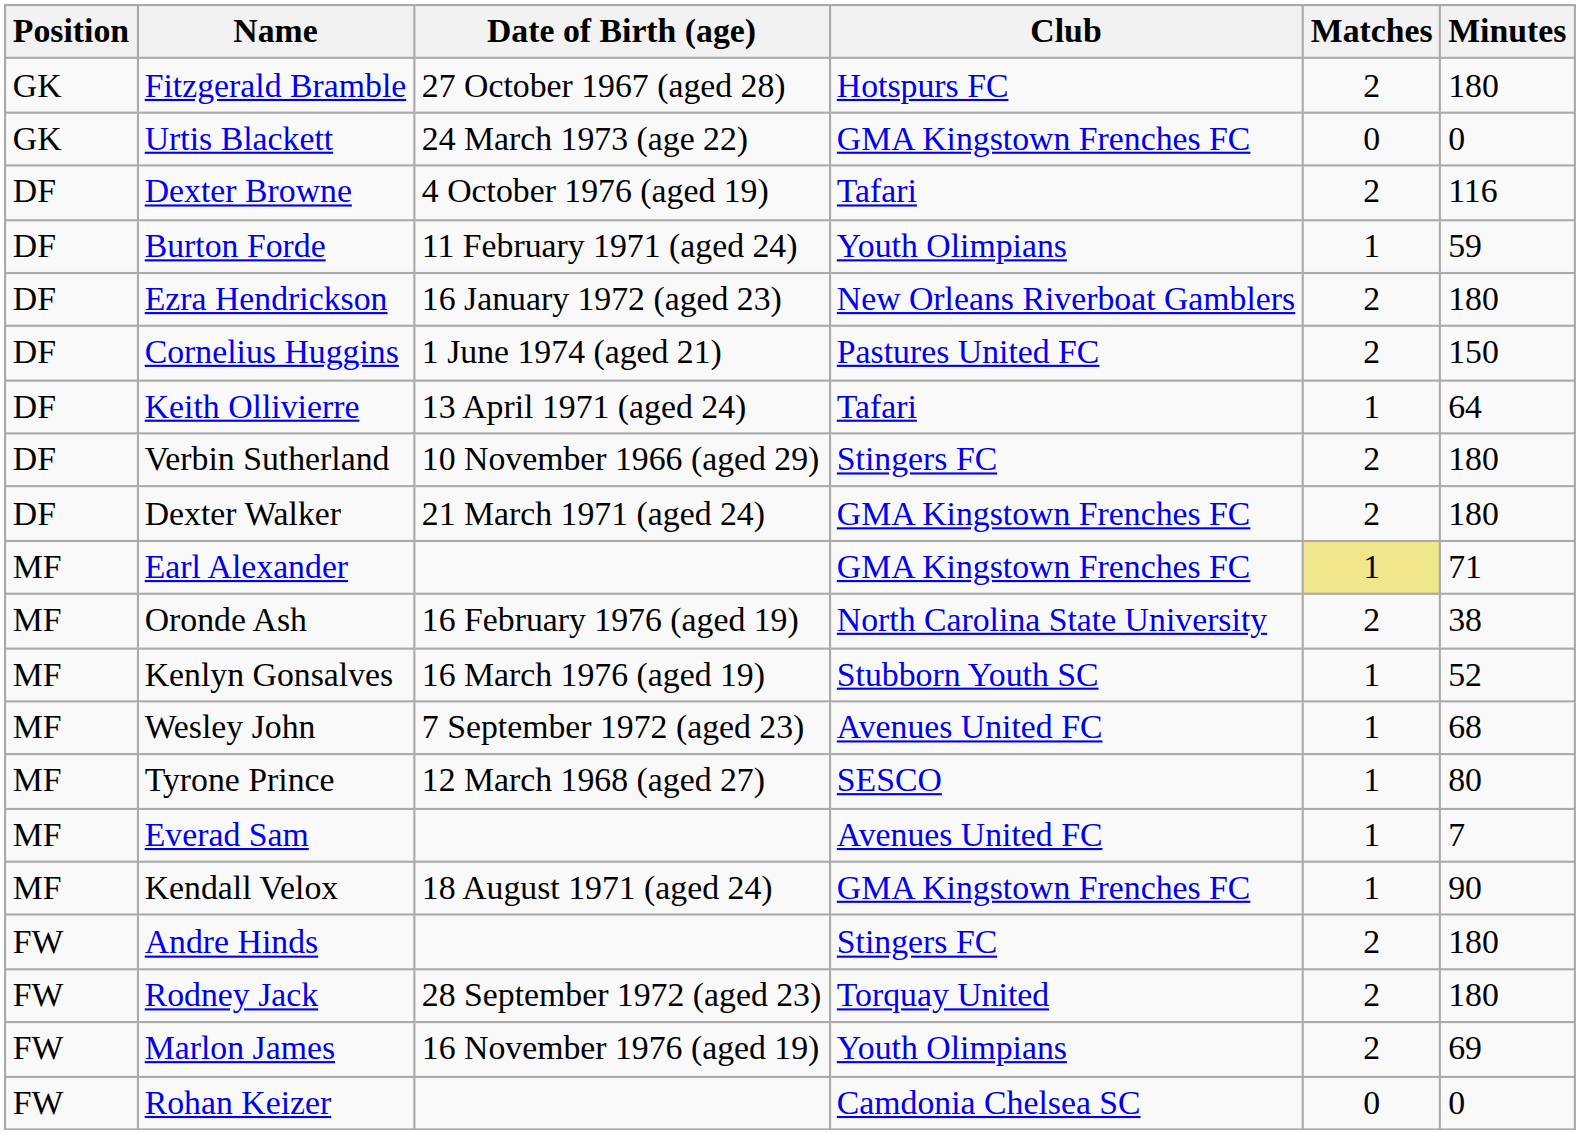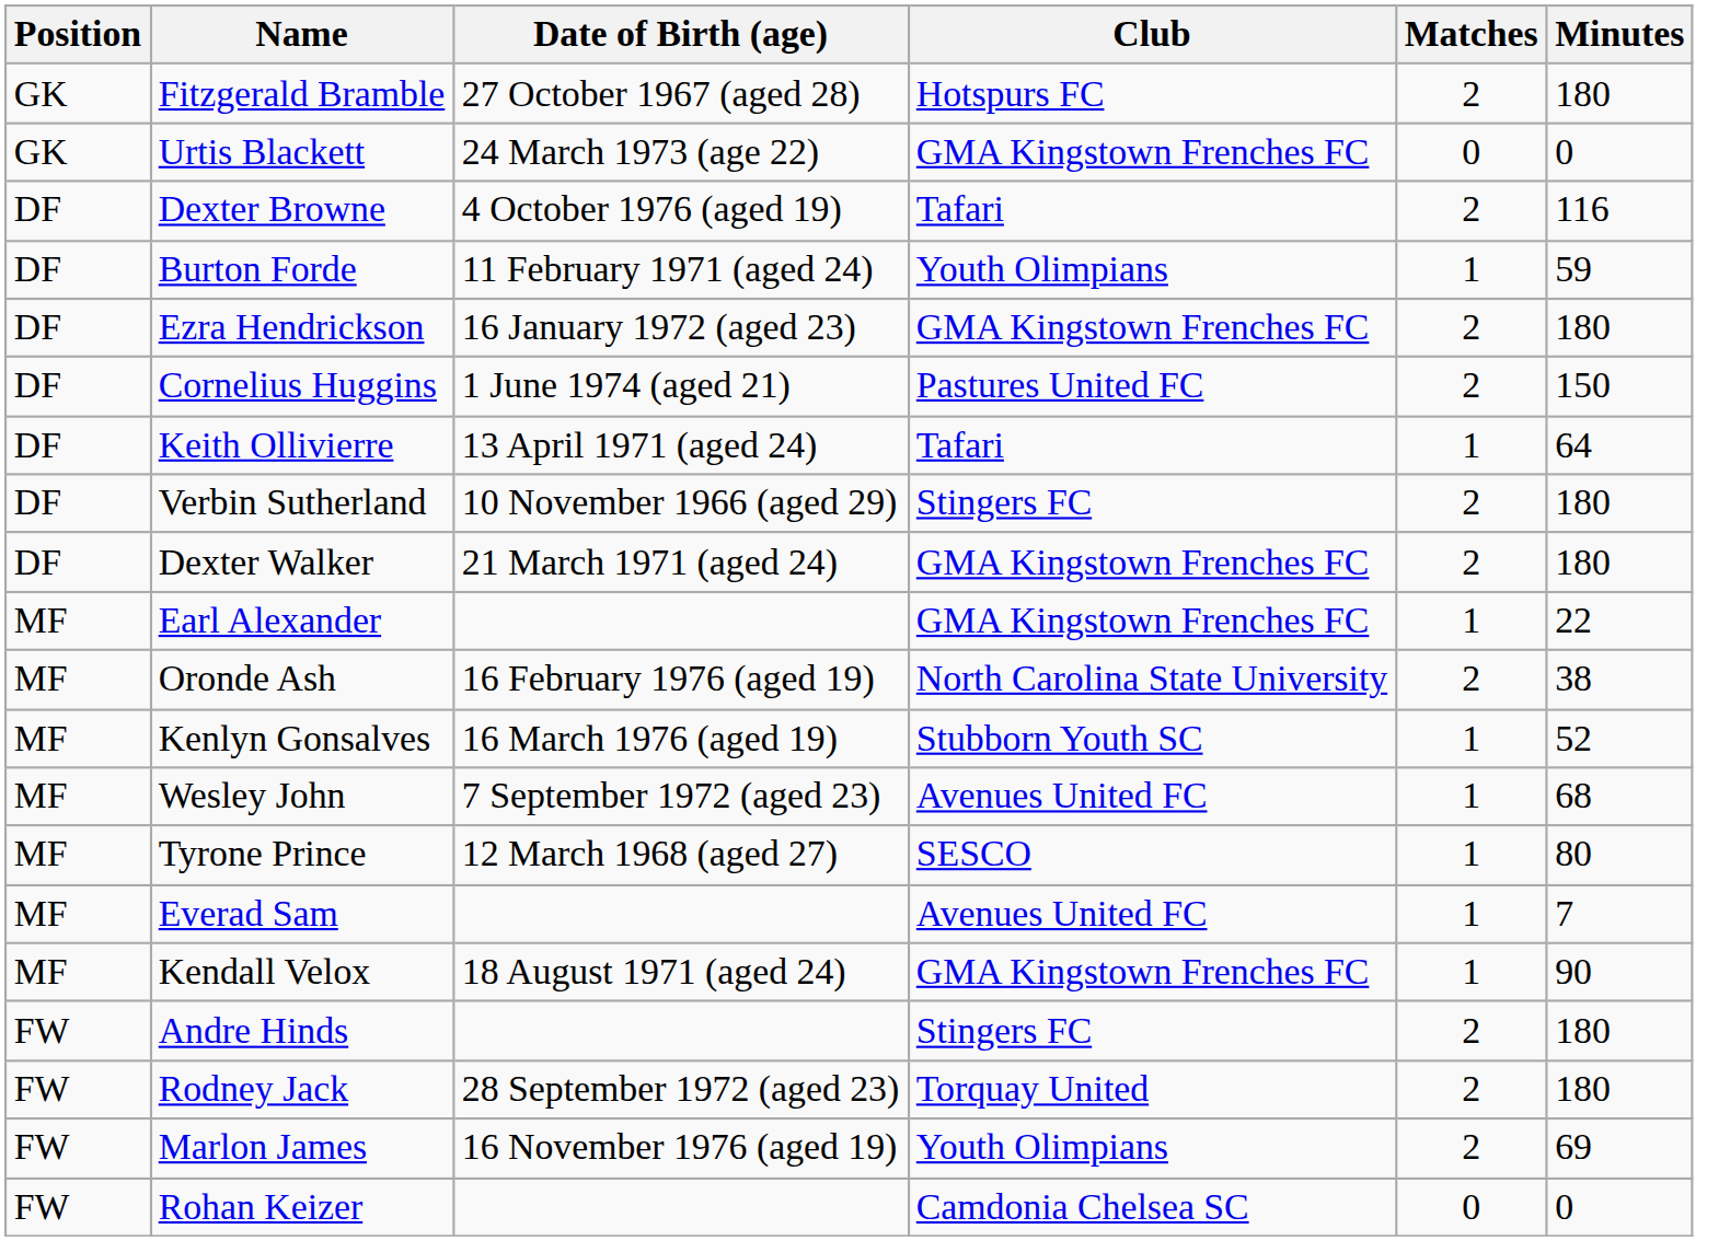 <table class="wikitable sortable" style="text-align: left;">
 <tr>
 <th>Position</th>
 <th>Name</th>
 <th>Date of Birth (age)</th>
 <th>Club</th>
 <th>Matches</th>
 <th>Minutes</th>
 </tr>
 <tr>
 <td>GK</td>
 <td><a href='#'>Fitzgerald Bramble</a></td>
 <td>27 October 1967 (aged 28)</td>
 <td><a href='#'>Hotspurs FC</a></td>
 <td align=center>2</td>
 <td>180</td>
 </tr>
 <tr>
 <td>GK</td>
 <td><a href='#'>Urtis Blackett</a></td>
 <td>24 March 1973 (age 22)</td>
 <td><a href='#'>GMA Kingstown Frenches FC</a></td>
 <td align=center>0</td>
 <td>0</td>
 </tr>
 <tr>
 <td>DF</td>
 <td><a href='#'>Dexter Browne</a></td>
 <td>4 October 1976 (aged 19)</td>
 <td><a href='#'>Tafari</a></td>
 <td align=center>2</td>
 <td>116</td>
 </tr>
 <tr>
 <td>DF</td>
 <td><a href='#'>Burton Forde</a></td>
 <td>11 February 1971 (aged 24)</td>
 <td><a href='#'>Youth Olimpians</a></td>
 <td align=center>1</td>
 <td>59</td>
 </tr>
 <tr>
 <td>DF</td>
 <td><a href='#'>Ezra Hendrickson</a></td>
 <td>16 January 1972 (aged 23)</td>
-<td><a href='#'>New Orleans Riverboat Gamblers</a></td>
+<td><a href='#'>GMA Kingstown Frenches FC</a></td>
 <td align=center>2</td>
 <td>180</td>
 </tr>
 <tr>
 <td>DF</td>
 <td><a href='#'>Cornelius Huggins</a></td>
 <td>1 June 1974 (aged 21)</td>
 <td><a href='#'>Pastures United FC</a></td>
 <td align=center>2</td>
 <td>150</td>
 </tr>
 <tr>
 <td>DF</td>
 <td><a href='#'>Keith Ollivierre</a></td>
 <td>13 April 1971 (aged 24)</td>
 <td><a href='#'>Tafari</a></td>
 <td align=center>1</td>
 <td>64</td>
 </tr>
 <tr>
 <td>DF</td>
 <td>Verbin Sutherland</td>
 <td>10 November 1966 (aged 29)</td>
 <td><a href='#'>Stingers FC</a></td>
 <td align=center>2</td>
 <td>180</td>
 </tr>
 <tr>
 <td>DF</td>
 <td>Dexter Walker</td>
 <td>21 March 1971 (aged 24)</td>
 <td><a href='#'>GMA Kingstown Frenches FC</a></td>
 <td align=center>2</td>
 <td>180</td>
 </tr>
 <tr>
 <td>MF</td>
 <td><a href='#'>Earl Alexander</a></td>
 <td></td>
 <td><a href='#'>GMA Kingstown Frenches FC</a></td>
-<td align=center style="background: khaki;">1</td>
-<td>71</td>
+<td align=center>1</td>
+<td>22</td>
 </tr>
 <tr>
 <td>MF</td>
 <td>Oronde Ash</td>
 <td>16 February 1976 (aged 19)</td>
 <td><a href='#'>North Carolina State University</a></td>
 <td align=center>2</td>
 <td>38</td>
 </tr>
 <tr>
 <td>MF</td>
 <td>Kenlyn Gonsalves</td>
 <td>16 March 1976 (aged 19)</td>
 <td><a href='#'>Stubborn Youth SC</a></td>
 <td align=center>1</td>
 <td>52</td>
 </tr>
 <tr>
 <td>MF</td>
 <td>Wesley John</td>
 <td>7 September 1972 (aged 23)</td>
 <td><a href='#'>Avenues United FC</a></td>
 <td align=center>1</td>
 <td>68</td>
 </tr>
 <tr>
 <td>MF</td>
 <td>Tyrone Prince</td>
 <td>12 March 1968 (aged 27)</td>
 <td> <a href='#'>SESCO</a></td>
 <td align=center>1</td>
 <td>80</td>
 </tr>
 <tr>
 <td>MF</td>
 <td><a href='#'>Everad Sam</a></td>
 <td></td>
 <td><a href='#'>Avenues United FC</a></td>
 <td align=center>1</td>
 <td>7</td>
 </tr>
 <tr>
 <td>MF</td>
 <td>Kendall Velox</td>
 <td>18 August 1971 (aged 24)</td>
 <td><a href='#'>GMA Kingstown Frenches FC</a></td>
 <td align=center>1</td>
 <td>90</td>
 </tr>
 <tr>
 <td>FW</td>
 <td><a href='#'>Andre Hinds</a></td>
 <td></td>
 <td><a href='#'>Stingers FC</a></td>
 <td align=center>2</td>
 <td>180</td>
 </tr>
 <tr>
 <td>FW</td>
 <td><a href='#'>Rodney Jack</a></td>
 <td>28 September 1972 (aged 23)</td>
 <td><a href='#'>Torquay United</a></td>
 <td align=center>2</td>
 <td>180</td>
 </tr>
 <tr>
 <td>FW</td>
 <td><a href='#'>Marlon James</a></td>
 <td>16 November 1976 (aged 19)</td>
 <td><a href='#'>Youth Olimpians</a></td>
 <td align=center>2</td>
 <td>69</td>
 </tr>
 <tr>
 <td>FW</td>
 <td><a href='#'>Rohan Keizer</a></td>
 <td></td>
 <td><a href='#'>Camdonia Chelsea SC</a></td>
 <td align=center>0</td>
 <td>0</td>
 </tr>
 <tr>
 </tr>
 </table>
